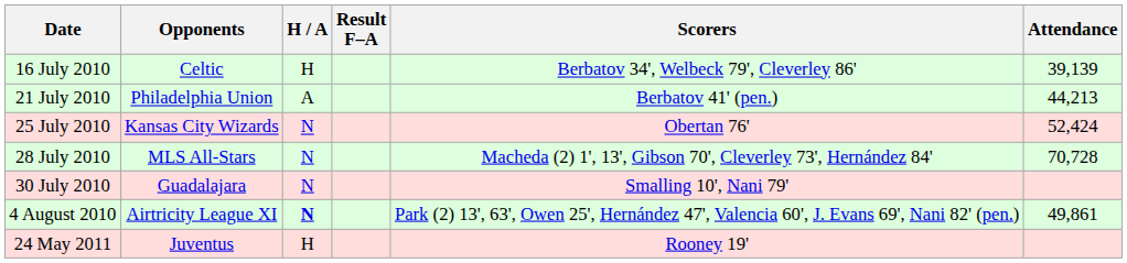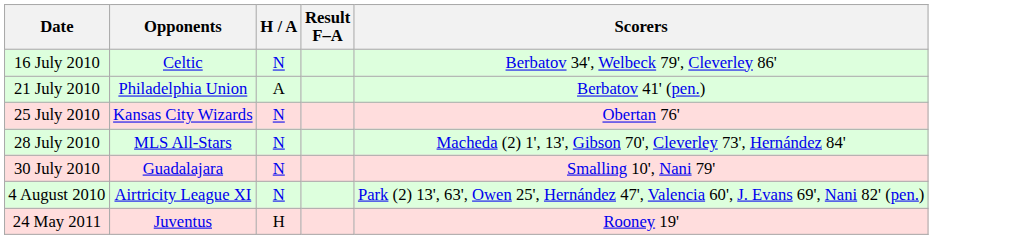 <table class="wikitable" style="text-align:center">
 <tr>
 <th>Date</th>
 <th>Opponents</th>
 <th>H / A</th>
 <th>Result<br>F–A</th>
 <th>Scorers</th>
-<th>Attendance</th>
 </tr>
 <tr bgcolor="#ddffdd">
 <td>16 July 2010</td>
 <td><a href='#'>Celtic</a></td>
-<td>H</td>
+<td><a href='#'>N</a></td>
 <td></td>
 <td><a href='#'>Berbatov</a> 34', <a href='#'>Welbeck</a> 79', <a href='#'>Cleverley</a> 86'</td>
-<td>39,139</td>
 </tr>
 <tr bgcolor="#ddffdd">
 <td>21 July 2010</td>
 <td><a href='#'>Philadelphia Union</a></td>
 <td>A</td>
 <td></td>
 <td><a href='#'>Berbatov</a> 41' (<a href='#'>pen.</a>)</td>
-<td>44,213</td>
 </tr>
 <tr bgcolor="#ffdddd">
 <td>25 July 2010</td>
 <td><a href='#'>Kansas City Wizards</a></td>
 <td><a href='#'>N</a></td>
 <td></td>
 <td><a href='#'>Obertan</a> 76'</td>
-<td>52,424</td>
 </tr>
 <tr bgcolor="#ddffdd">
 <td>28 July 2010</td>
 <td><a href='#'>MLS All-Stars</a></td>
 <td><a href='#'>N</a></td>
 <td></td>
 <td><a href='#'>Macheda</a> (2) 1', 13', <a href='#'>Gibson</a> 70', <a href='#'>Cleverley</a> 73', <a href='#'>Hernández</a> 84'</td>
-<td>70,728</td>
 </tr>
 <tr bgcolor="#ffdddd">
 <td>30 July 2010</td>
 <td><a href='#'>Guadalajara</a></td>
 <td><a href='#'>N</a></td>
 <td></td>
 <td><a href='#'>Smalling</a> 10', <a href='#'>Nani</a> 79'</td>
-<td></td>
 </tr>
 <tr bgcolor="#ddffdd">
 <td>4 August 2010</td>
 <td><a href='#'>Airtricity League XI</a></td>
-<td><strong><a href='#'>N</a></strong></td>
+<td><a href='#'>N</a></td>
 <td></td>
 <td><a href='#'>Park</a> (2) 13', 63', <a href='#'>Owen</a> 25', <a href='#'>Hernández</a> 47', <a href='#'>Valencia</a> 60', <a href='#'>J. Evans</a> 69', <a href='#'>Nani</a> 82' (<a href='#'>pen.</a>)</td>
-<td>49,861</td>
 </tr>
 <tr bgcolor="#ffdddd">
 <td>24 May 2011</td>
 <td><a href='#'>Juventus</a></td>
 <td>H</td>
 <td></td>
 <td><a href='#'>Rooney</a> 19'</td>
-<td></td>
 </tr>
 </table>
